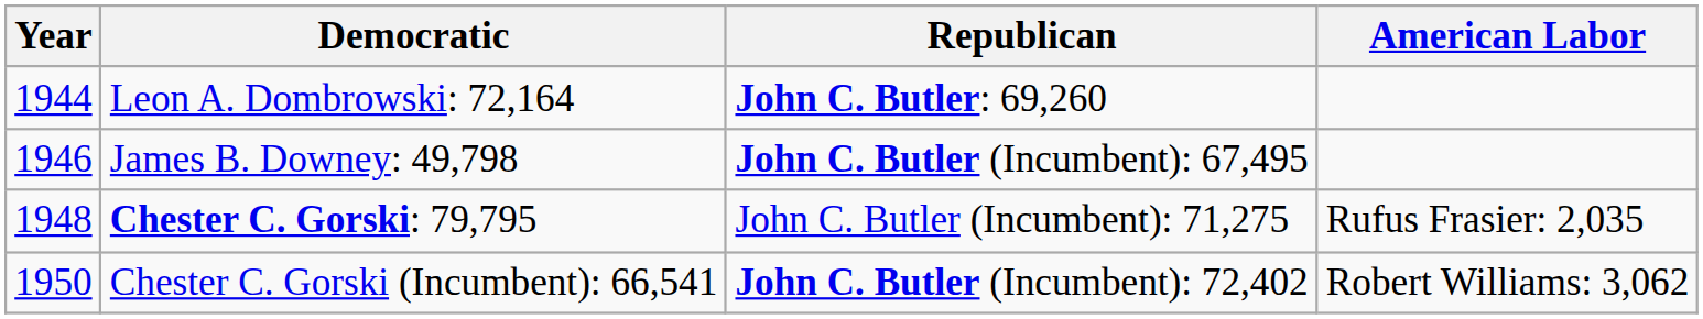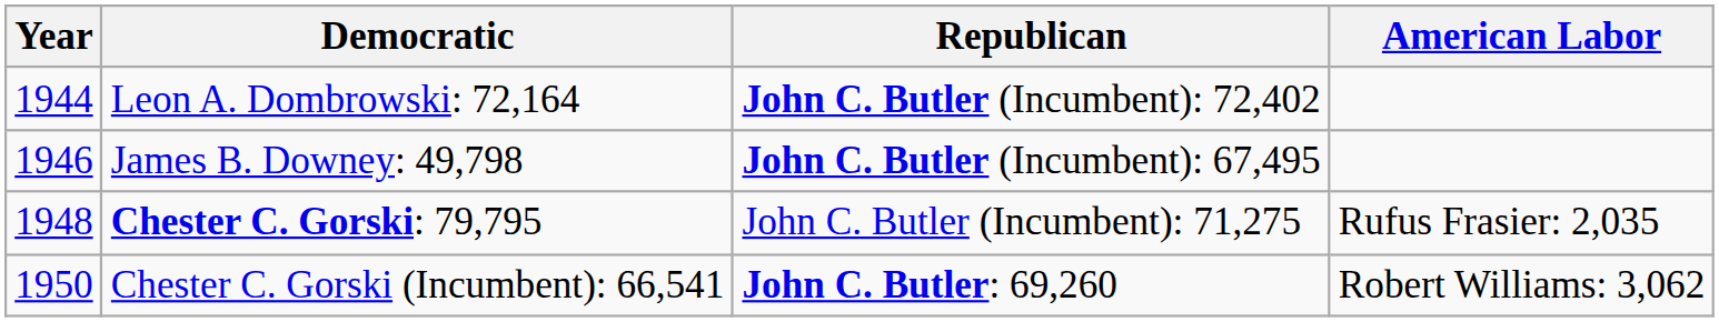 <table class=wikitable>
 <tr>
 <th>Year</th>
 <th>Democratic</th>
 <th>Republican</th>
 <th><a href='#'>American Labor</a></th>
 </tr>
 <tr>
 <td><a href='#'>1944</a></td>
 <td><a href='#'>Leon A. Dombrowski</a>: 72,164</td>
-<td> <strong><a href='#'>John C. Butler</a></strong>: 69,260</td>
+<td> <strong><a href='#'>John C. Butler</a></strong> (Incumbent): 72,402</td>
 <td> </td>
 </tr>
 <tr>
 <td><a href='#'>1946</a></td>
 <td><a href='#'>James B. Downey</a>: 49,798</td>
 <td> <strong><a href='#'>John C. Butler</a></strong> (Incumbent): 67,495</td>
 <td> </td>
 </tr>
 <tr>
 <td><a href='#'>1948</a></td>
 <td> <strong><a href='#'>Chester C. Gorski</a></strong>: 79,795</td>
 <td><a href='#'>John C. Butler</a> (Incumbent): 71,275</td>
 <td>Rufus Frasier: 2,035</td>
 </tr>
 <tr>
 <td><a href='#'>1950</a></td>
 <td><a href='#'>Chester C. Gorski</a> (Incumbent): 66,541</td>
-<td> <strong><a href='#'>John C. Butler</a></strong> (Incumbent): 72,402</td>
+<td> <strong><a href='#'>John C. Butler</a></strong>: 69,260</td>
 <td>Robert Williams: 3,062</td>
 </tr>
 </table>
